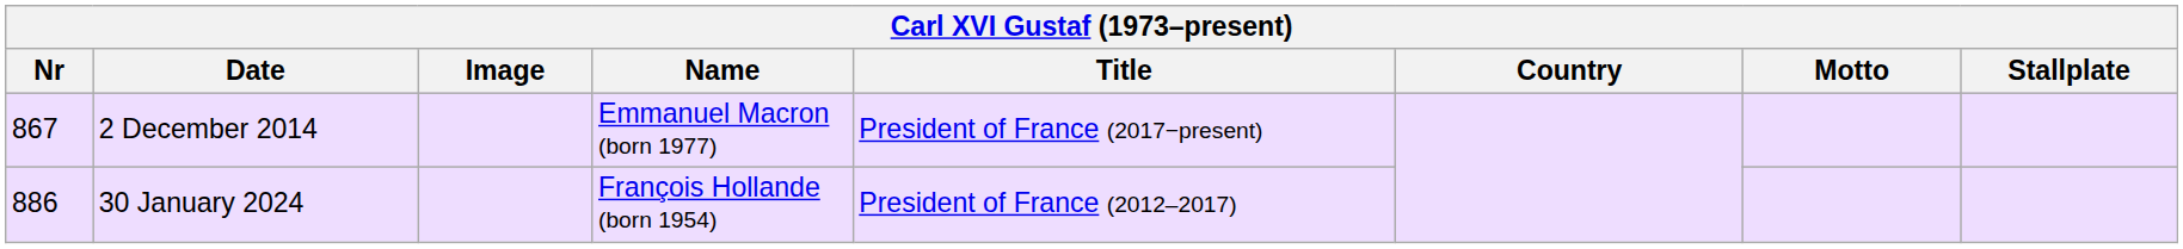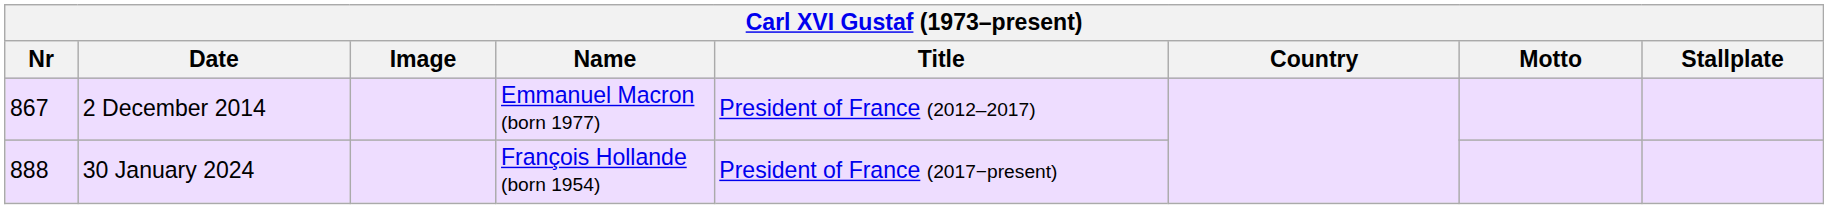 <table class="wikitable" width=100%>
 <tr>
 <th colspan=8><a href='#'>Carl XVI Gustaf</a> (1973–present)</th>
 </tr>
 <tr>
 <th width=4%>Nr</th>
 <th width=15%>Date</th>
 <th width=8%>Image</th>
 <th width=12%>Name</th>
 <th>Title</th>
 <th width=16%>Country</th>
 <th width=10%>Motto</th>
 <th width=10%>Stallplate</th>
 </tr>
 <tr bgcolor="#EEDDFF">
 <td>867</td>
 <td>2 December 2014</td>
 <td></td>
 <td><a href='#'>Emmanuel Macron</a><br><small>(born 1977)</small></td>
-<td><a href='#'>President of France</a> <small>(2017−present)</small></td>
+<td><a href='#'>President of France</a> <small>(2012–2017)</small></td>
 <td rowspan="2"></td>
 <td></td>
 <td></td>
 </tr>
 <tr bgcolor="#EEDDFF">
-<td>886</td>
+<td>888</td>
 <td>30 January 2024</td>
 <td></td>
 <td><a href='#'>François Hollande</a><br><small>(born 1954)</small></td>
-<td><a href='#'>President of France</a> <small>(2012–2017)</small></td>
+<td><a href='#'>President of France</a> <small>(2017−present)</small></td>
 <td></td>
 <td></td>
 </tr>
 </table>
